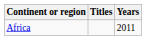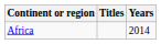 <table class="wikitable" style="font-size: 95%;">
 <tr>
 <th>Continent or region</th>
 <th>Titles</th>
 <th>Years</th>
 </tr>
 <tr>
 <td><a href='#'>Africa</a></td>
 <td></td>
-<td>2011</td>
+<td>2014</td>
 </tr>
 </table>
